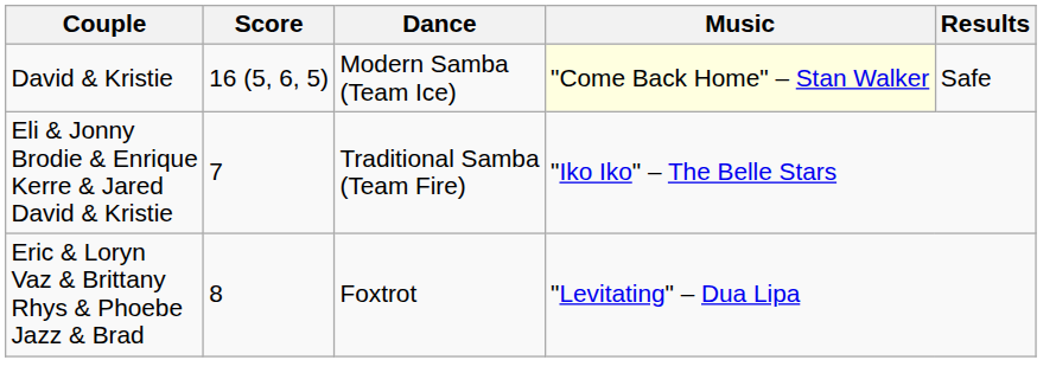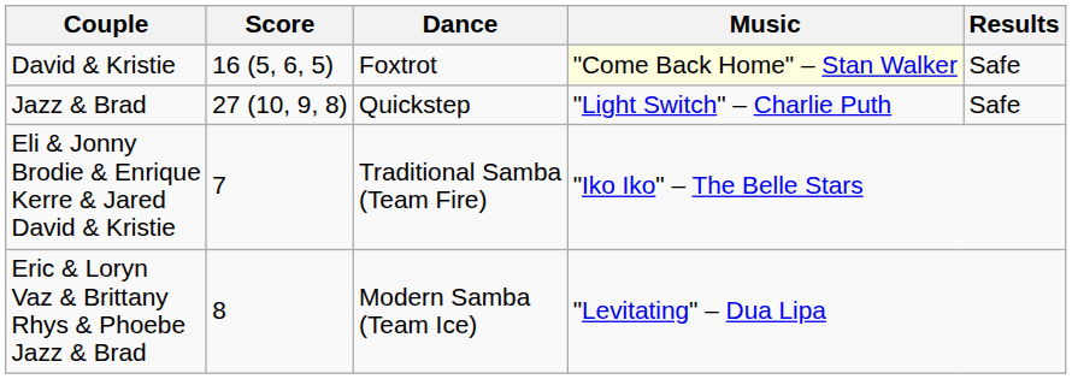 <table class="wikitable sortable">
 <tr>
 <th rowspan="1">Couple</th>
 <th colspan="1">Score</th>
 <th rowspan="1">Dance</th>
 <th rowspan="1">Music</th>
 <th rowspan="1">Results</th>
 </tr>
 <tr>
 <td>David & Kristie</td>
 <td>16 (5, 6, 5)</td>
-<td>Modern Samba<br>(Team Ice)</td>
+<td>Foxtrot</td>
 <td style="background: lightyellow;">"Come Back Home" – <a href='#'>Stan Walker</a></td>
+<td>Safe</td>
+</tr>
+<tr>
+<td>Jazz & Brad</td>
+<td>27 (10, 9, 8)</td>
+<td>Quickstep</td>
+<td>"<a href='#'>Light Switch</a>" – <a href='#'>Charlie Puth</a></td>
 <td>Safe</td>
 </tr>
 <tr>
 <td>Eli & Jonny<br>Brodie & Enrique<br>Kerre & Jared<br>David & Kristie</td>
 <td>7</td>
 <td>Traditional Samba<br>(Team Fire)</td>
 <td colspan="2">"<a href='#'>Iko Iko</a>" – <a href='#'>The Belle Stars</a></td>
 </tr>
 <tr>
 <td>Eric & Loryn<br>Vaz & Brittany<br>Rhys & Phoebe<br>Jazz & Brad</td>
 <td>8</td>
-<td>Foxtrot</td>
+<td>Modern Samba<br>(Team Ice)</td>
 <td colspan="2">"<a href='#'>Levitating</a>" – <a href='#'>Dua Lipa</a></td>
 </tr>
 </table>
